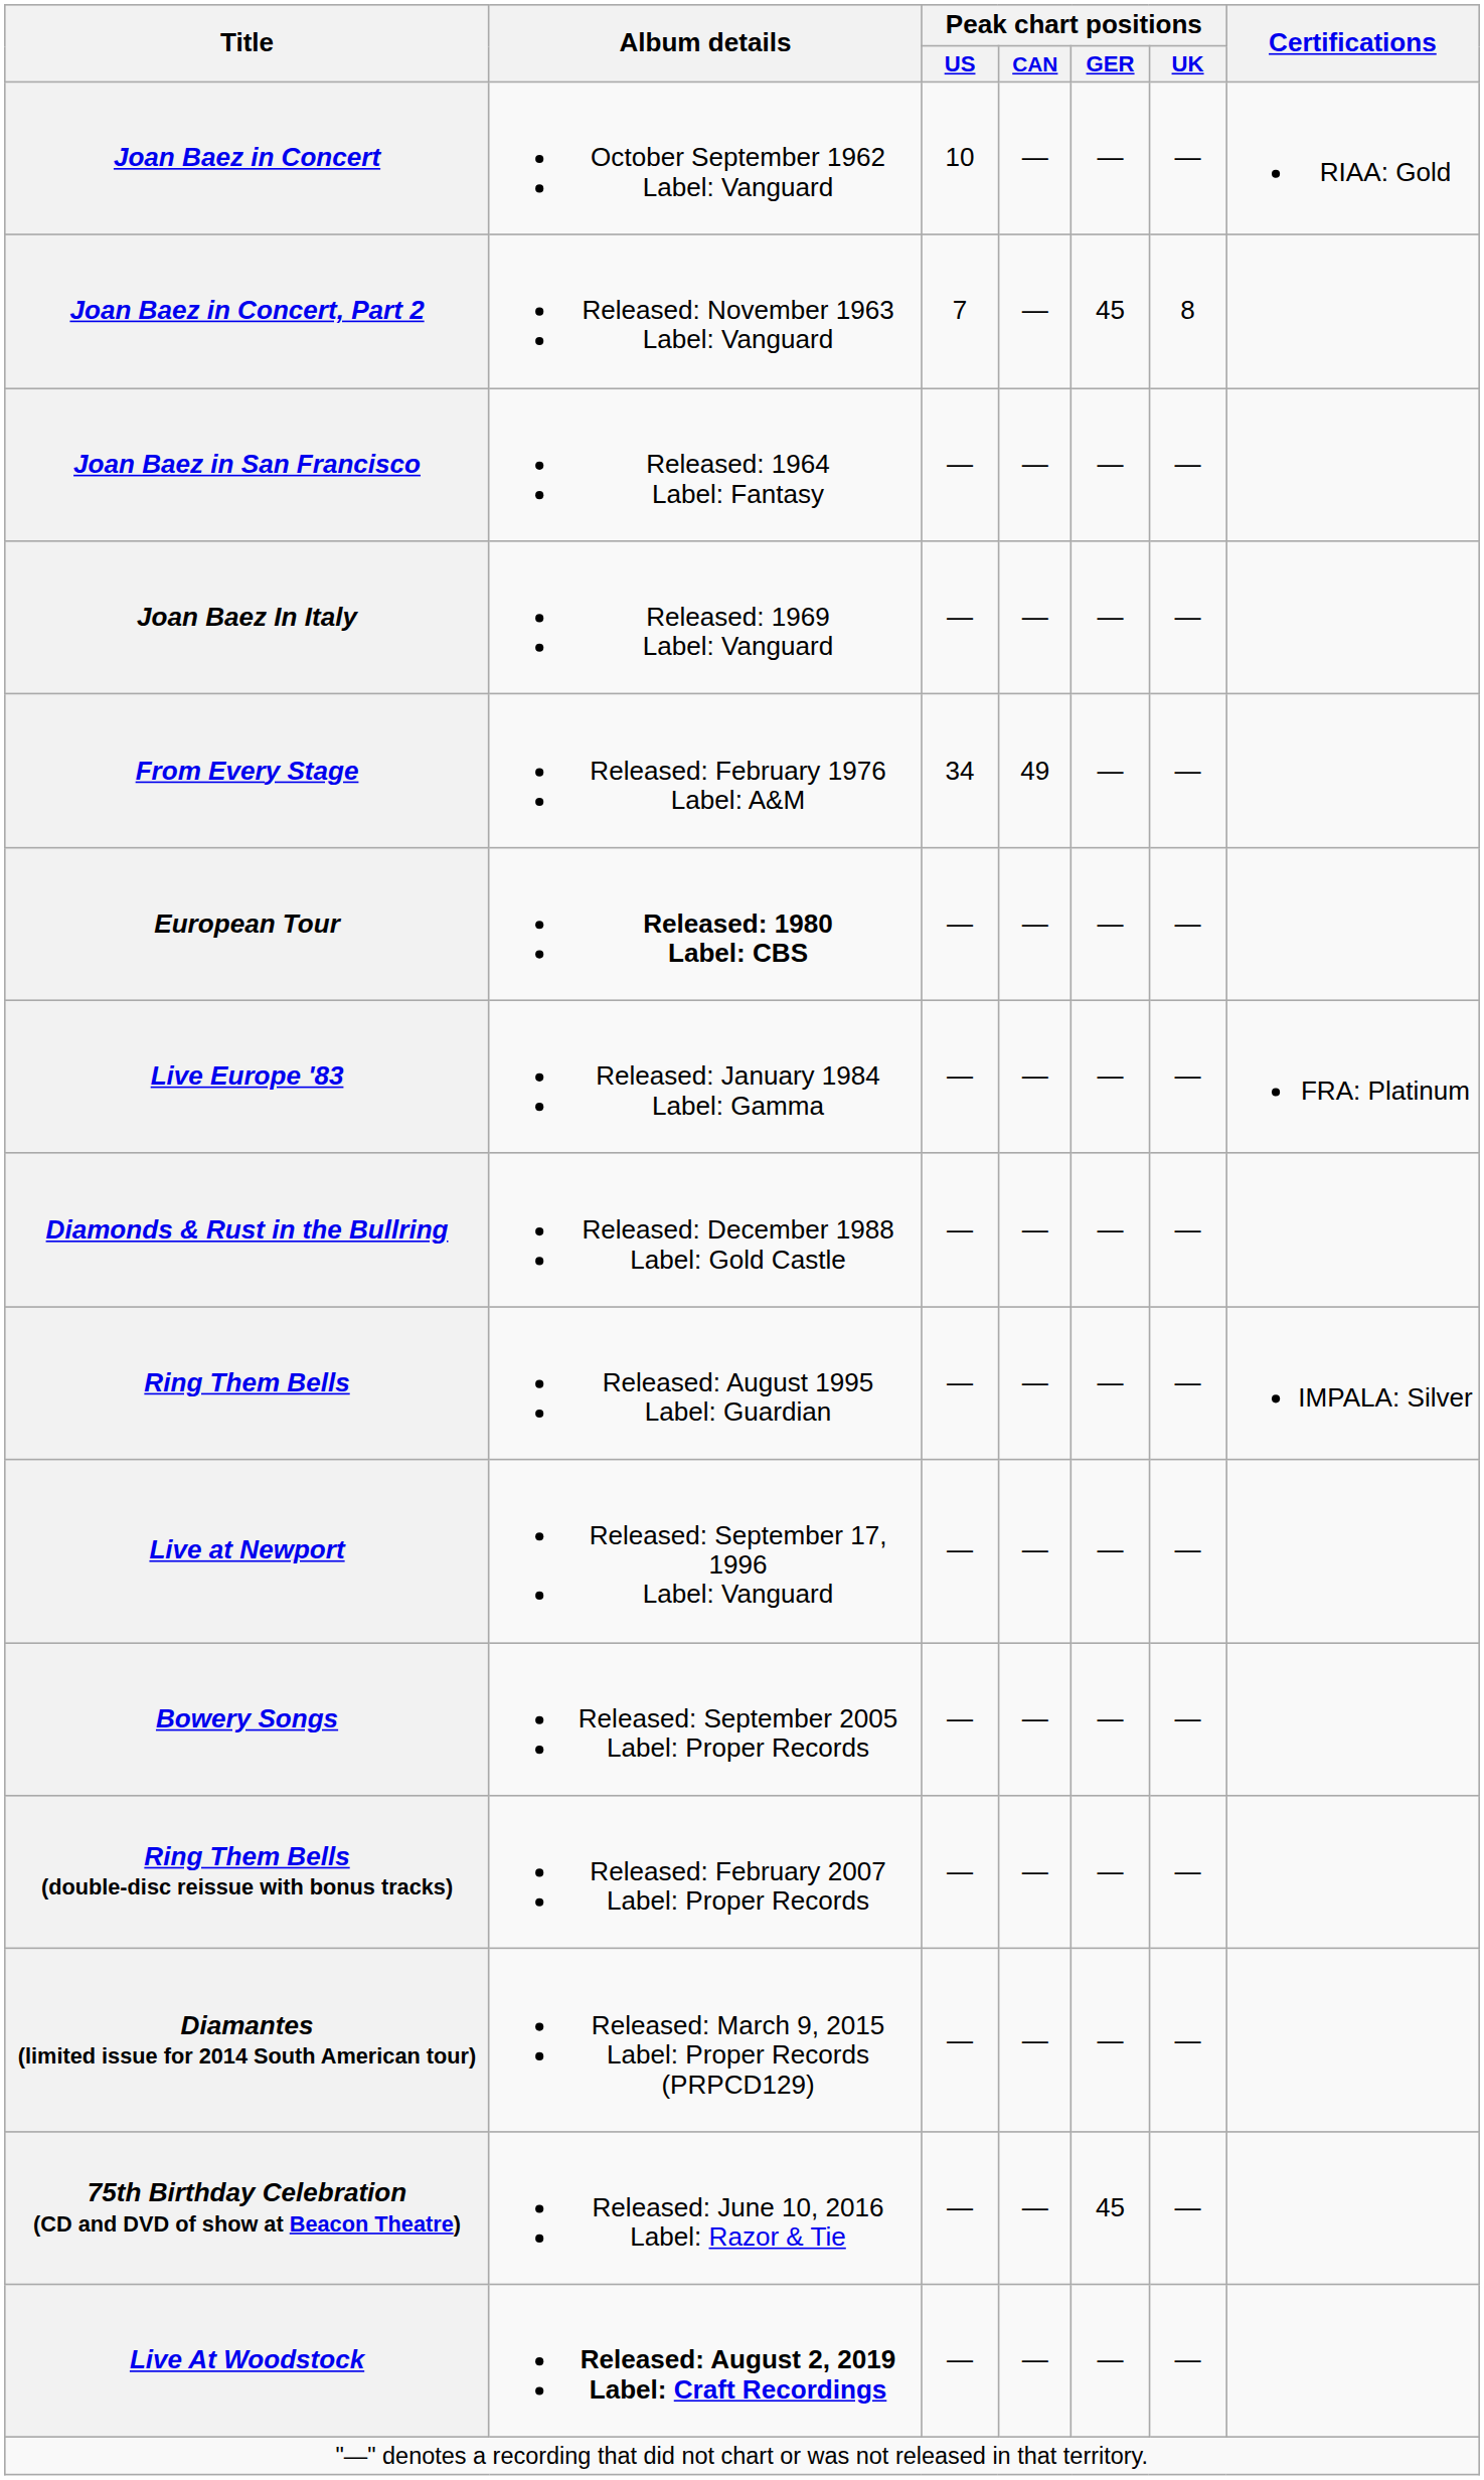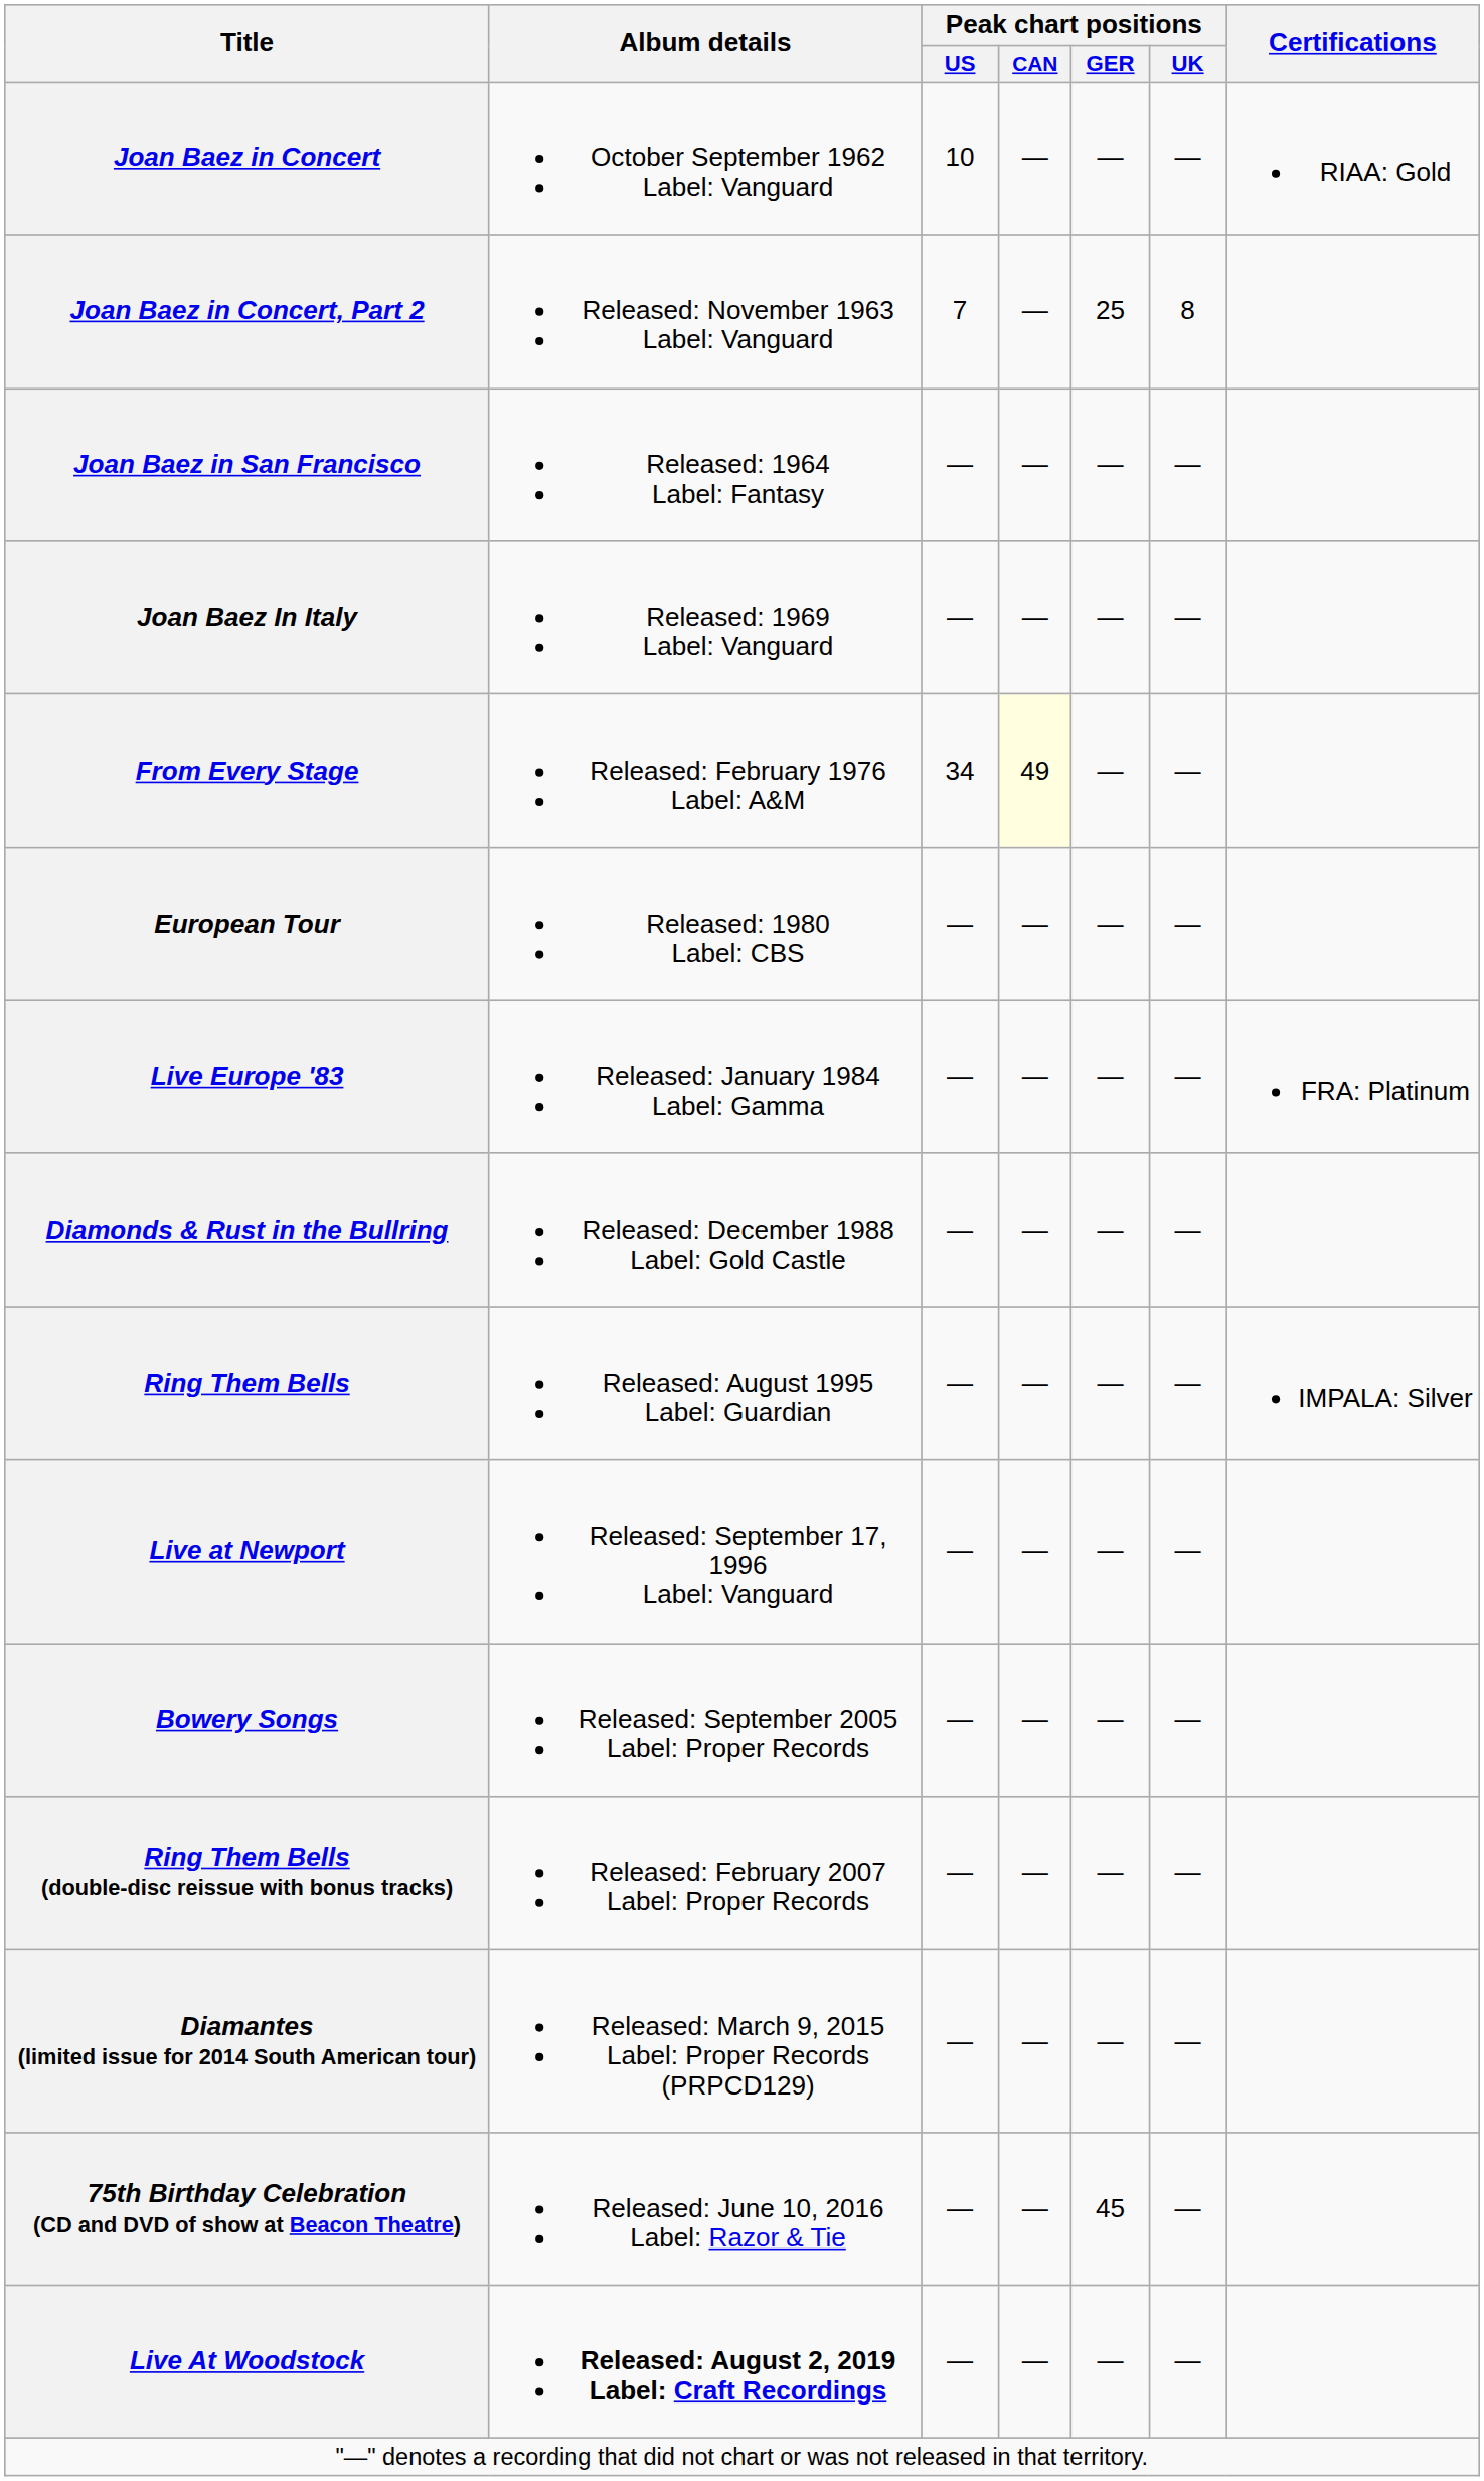 <table class="wikitable plainrowheaders" style="text-align:center;" border="1">
 <tr>
 <th scope="col" rowspan="2" style="width:18em;">Title</th>
 <th scope="col" rowspan="2" style="width:16em;">Album details</th>
 <th scope="col" colspan="4">Peak chart positions</th>
 <th scope="col" rowspan="2"><a href='#'>Certifications</a></th>
 </tr>
 <tr>
 <th scope="col" style="width:3em;font-size:85%;"><a href='#'>US</a><br></th>
 <th scope="col" style="width:3em;font-size:80%;"><a href='#'>CAN</a><br></th>
 <th scope="col" style="width:3em;font-size:85%;"><a href='#'>GER</a> <br></th>
 <th scope="col" style="width:3em;font-size:85%;"><a href='#'>UK</a> <br></th>
 </tr>
 <tr>
 <th scope="row"><em><a href='#'>Joan Baez in Concert</a></em></th>
 <td><br><ul><li>October September 1962</li><li>Label: Vanguard</li></ul></td>
 <td>10</td>
 <td>—</td>
 <td>—</td>
 <td>—</td>
 <td><br><ul><li>RIAA: Gold</li></ul></td>
 </tr>
 <tr>
 <th scope="row"><em><a href='#'>Joan Baez in Concert, Part 2</a></em></th>
 <td><br><ul><li>Released: November 1963</li><li>Label: Vanguard</li></ul></td>
 <td>7</td>
 <td>—</td>
-<td>45</td>
+<td>25</td>
 <td>8</td>
 <td></td>
 </tr>
 <tr>
 <th scope="row"><em><a href='#'>Joan Baez in San Francisco</a></em><br></th>
 <td><br><ul><li>Released: 1964</li><li>Label: Fantasy</li></ul></td>
 <td>—</td>
 <td>—</td>
 <td>—</td>
 <td>—</td>
 <td></td>
 </tr>
 <tr>
 <th scope="row"><em>Joan Baez In Italy</em></th>
 <td><br><ul><li>Released: 1969</li><li>Label: Vanguard</li></ul></td>
 <td>—</td>
 <td>—</td>
 <td>—</td>
 <td>—</td>
 <td></td>
 </tr>
 <tr>
 <th scope="row"><em><a href='#'>From Every Stage</a></em></th>
 <td><br><ul><li>Released: February 1976</li><li>Label: A&M</li></ul></td>
 <td>34</td>
-<td>49</td>
+<td style="background: lightyellow;">49</td>
 <td>—</td>
 <td>—</td>
 <td></td>
 </tr>
 <tr>
 <th scope="row"><em>European Tour</em></th>
-<td><strong><br><ul><li>Released: 1980</li><li>Label: CBS</li></ul></strong></td>
+<td><br><ul><li>Released: 1980</li><li>Label: CBS</li></ul></td>
 <td>—</td>
 <td>—</td>
 <td>—</td>
 <td>—</td>
 <td></td>
 </tr>
 <tr>
 <th scope="row"><em><a href='#'>Live Europe '83</a></em></th>
 <td><br><ul><li>Released: January 1984</li><li>Label: Gamma</li></ul></td>
 <td>—</td>
 <td>—</td>
 <td>—</td>
 <td>—</td>
 <td><br><ul><li>FRA: Platinum</li></ul></td>
 </tr>
 <tr>
 <th scope="row"><em><a href='#'>Diamonds & Rust in the Bullring</a></em></th>
 <td><br><ul><li>Released: December 1988</li><li>Label: Gold Castle</li></ul></td>
 <td>—</td>
 <td>—</td>
 <td>—</td>
 <td>—</td>
 <td></td>
 </tr>
 <tr>
 <th scope="row"><em><a href='#'>Ring Them Bells</a></em></th>
 <td><br><ul><li>Released: August 1995</li><li>Label: Guardian</li></ul></td>
 <td>—</td>
 <td>—</td>
 <td>—</td>
 <td>—</td>
 <td><br><ul><li>IMPALA: Silver</li></ul></td>
 </tr>
 <tr>
 <th scope="row"><em><a href='#'>Live at Newport</a></em></th>
 <td><br><ul><li>Released: September 17, 1996</li><li>Label: Vanguard</li></ul></td>
 <td>—</td>
 <td>—</td>
 <td>—</td>
 <td>—</td>
 <td></td>
 </tr>
 <tr>
 <th scope="row"><em><a href='#'>Bowery Songs</a></em></th>
 <td><br><ul><li>Released: September 2005</li><li>Label: Proper Records</li></ul></td>
 <td>—</td>
 <td>—</td>
 <td>—</td>
 <td>—</td>
 <td></td>
 </tr>
 <tr>
 <th scope="row"><em><a href='#'>Ring Them Bells</a></em><br><small> (double-disc reissue with bonus tracks)</small></th>
 <td><br><ul><li>Released: February 2007</li><li>Label: Proper Records</li></ul></td>
 <td>—</td>
 <td>—</td>
 <td>—</td>
 <td>—</td>
 <td></td>
 </tr>
 <tr>
 <th scope="row"><em>Diamantes</em> <br><small> (limited issue for 2014 South American tour)</small></th>
 <td><br><ul><li>Released: March 9, 2015</li><li>Label: Proper Records (PRPCD129)</li></ul></td>
 <td>—</td>
 <td>—</td>
 <td>—</td>
 <td>—</td>
 <td></td>
 </tr>
 <tr>
 <th scope="row"><em>75th Birthday Celebration</em> <br><small>(CD and DVD of show at <a href='#'>Beacon Theatre</a>)</small></th>
 <td><br><ul><li>Released: June 10, 2016</li><li>Label: <a href='#'>Razor & Tie</a></li></ul></td>
 <td>—</td>
 <td>—</td>
 <td>45</td>
 <td>—</td>
 <td></td>
 </tr>
 <tr>
 <th scope="row"><em><a href='#'>Live At Woodstock</a></em></th>
 <td><strong><br><ul><li>Released: August 2, 2019</li><li>Label: <a href='#'>Craft Recordings</a></li></ul></strong></td>
 <td>—</td>
 <td>—</td>
 <td>—</td>
 <td>—</td>
 <td></td>
 </tr>
 <tr>
 <td colspan="10" style="font-size:90%">"—" denotes a recording that did not chart or was not released in that territory.</td>
 </tr>
 </table>
